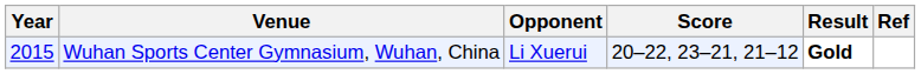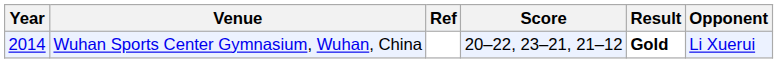 <table class="sortable wikitable" style="font-size: 90%">
 <tr>
 <th>Year</th>
 <th>Venue</th>
-<th>Opponent</th>
+<th>Ref</th>
 <th>Score</th>
 <th>Result</th>
-<th>Ref</th>
+<th>Opponent</th>
 </tr>
 <tr style="background:#ECF2FF">
-<td align="center"><a href='#'>2015</a></td>
+<td align="center"><a href='#'>2014</a></td>
 <td align="left"><a href='#'>Wuhan Sports Center Gymnasium</a>, <a href='#'>Wuhan</a>, China</td>
-<td align="left"> <a href='#'>Li Xuerui</a></td>
+<td style="text-align:center; background:white"></td>
 <td align="left">20–22, 23–21, 21–12</td>
 <td style="text-align:left; background:white"> <strong>Gold</strong></td>
-<td style="text-align:center; background:white"></td>
+<td align="left"> <a href='#'>Li Xuerui</a></td>
 </tr>
 </table>
